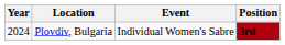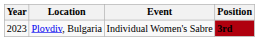 <table class="wikitable">
 <tr>
 <th>Year</th>
 <th>Location</th>
 <th>Event</th>
 <th>Position</th>
 </tr>
 <tr>
-<td>2024</td>
+<td>2023</td>
 <td><a href='#'>Plovdiv</a>, Bulgaria</td>
 <td>Individual Women's Sabre</td>
 <td bgcolor="bronze"><strong>3rd  </strong></td>
 </tr>
 </table>
